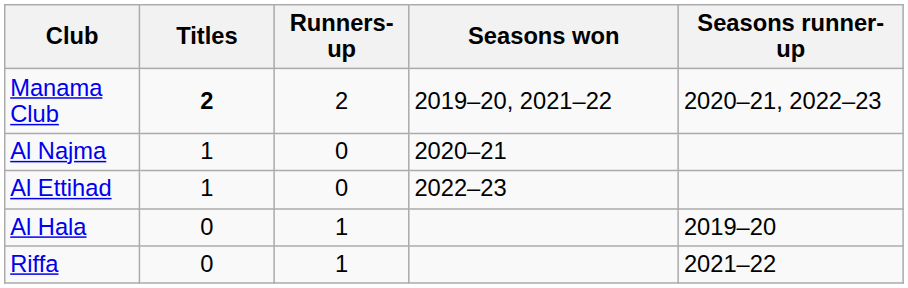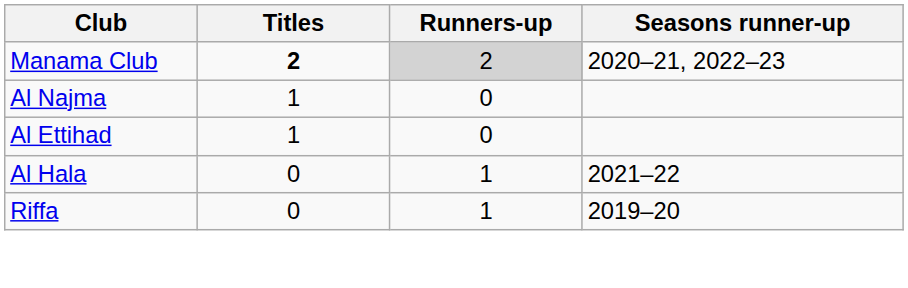 <table class="wikitable sortable" style="text-align:left;">
 <tr>
 <th style="width:15%;">Club</th>
 <th style="width:15%;">Titles</th>
 <th style="width:15%;">Runners-up</th>
-<th style="width:30%;">Seasons won</th>
 <th style="width:25%;">Seasons runner-up</th>
 </tr>
 <tr>
 <td><a href='#'>Manama Club</a></td>
 <td align="center"><strong>2</strong></td>
-<td align="center">2</td>
-<td>2019–20, 2021–22</td>
+<td align="center" style="background: lightgrey;">2</td>
 <td>2020–21, 2022–23</td>
 </tr>
 <tr>
 <td><a href='#'>Al Najma</a></td>
 <td align="center">1</td>
 <td align="center">0</td>
-<td>2020–21</td>
 <td></td>
 </tr>
 <tr>
 <td><a href='#'>Al Ettihad</a></td>
 <td align="center">1</td>
 <td align="center">0</td>
-<td>2022–23</td>
 <td></td>
 </tr>
 <tr>
 <td><a href='#'>Al Hala</a></td>
 <td align="center">0</td>
 <td align="center">1</td>
-<td></td>
-<td>2019–20</td>
+<td>2021–22</td>
 </tr>
 <tr>
 <td><a href='#'>Riffa</a></td>
 <td align="center">0</td>
 <td align="center">1</td>
-<td></td>
-<td>2021–22</td>
+<td>2019–20</td>
 </tr>
 </table>
